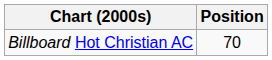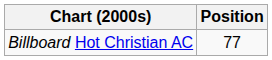 <table class="wikitable">
 <tr>
 <th align="left">Chart (2000s)</th>
 <th align="center">Position</th>
 </tr>
 <tr>
 <td align="left"><em>Billboard</em> <a href='#'>Hot Christian AC</a></td>
-<td align="center">70</td>
+<td align="center">77</td>
 </tr>
 <tr>
 </tr>
 </table>
